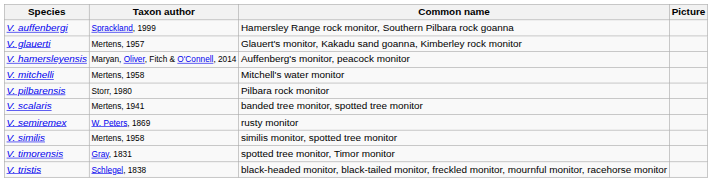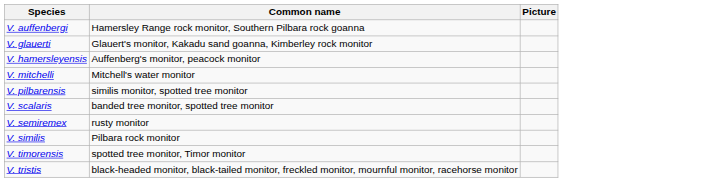 <table class="wikitable">
 <tr>
 <th>Species</th>
-<th>Taxon author</th>
 <th>Common name</th>
 <th>Picture</th>
 </tr>
 <tr>
 <td><em><a href='#'>V. auffenbergi</a></em></td>
-<td><small><a href='#'>Sprackland</a>, 1999</small></td>
 <td>Hamersley Range rock monitor, Southern Pilbara rock goanna</td>
 <td></td>
 </tr>
 <tr>
 <td><em><a href='#'>V. glauerti</a></em></td>
-<td><small>Mertens, 1957</small></td>
 <td>Glauert's monitor, Kakadu sand goanna, Kimberley rock monitor</td>
 <td></td>
 </tr>
 <tr>
 <td><em><a href='#'>V. hamersleyensis</a></em></td>
-<td><small>Maryan, <a href='#'>Oliver</a>, Fitch & <a href='#'>O'Connell</a>, 2014</small></td>
 <td>Auffenberg's monitor, peacock monitor</td>
 <td></td>
 </tr>
 <tr>
 <td><em><a href='#'>V. mitchelli</a></em></td>
-<td><small>Mertens, 1958</small></td>
 <td>Mitchell's water monitor</td>
 <td></td>
 </tr>
 <tr>
 <td><em><a href='#'>V. pilbarensis</a></em></td>
-<td><small>Storr, 1980</small></td>
-<td>Pilbara rock monitor</td>
+<td>similis monitor, spotted tree monitor</td>
 <td></td>
 </tr>
 <tr>
 <td><em><a href='#'>V. scalaris</a></em></td>
-<td><small>Mertens, 1941</small></td>
 <td>banded tree monitor, spotted tree monitor</td>
 <td></td>
 </tr>
 <tr>
 <td><em><a href='#'>V. semiremex</a></em></td>
-<td><small><a href='#'>W. Peters</a>, 1869</small></td>
 <td>rusty monitor</td>
 <td></td>
 </tr>
 <tr>
 <td><em><a href='#'>V. similis</a></em></td>
-<td><small>Mertens, 1958</small></td>
-<td>similis monitor, spotted tree monitor</td>
+<td>Pilbara rock monitor</td>
 <td></td>
 </tr>
 <tr>
 <td><em><a href='#'>V. timorensis</a></em></td>
-<td><small><a href='#'>Gray</a>, 1831</small></td>
 <td>spotted tree monitor, Timor monitor</td>
 <td></td>
 </tr>
 <tr>
 <td><em><a href='#'>V. tristis</a></em></td>
-<td><small><a href='#'>Schlegel</a>, 1838</small></td>
 <td>black-headed monitor, black-tailed monitor, freckled monitor, mournful monitor, racehorse monitor</td>
 <td></td>
 </tr>
 </table>
